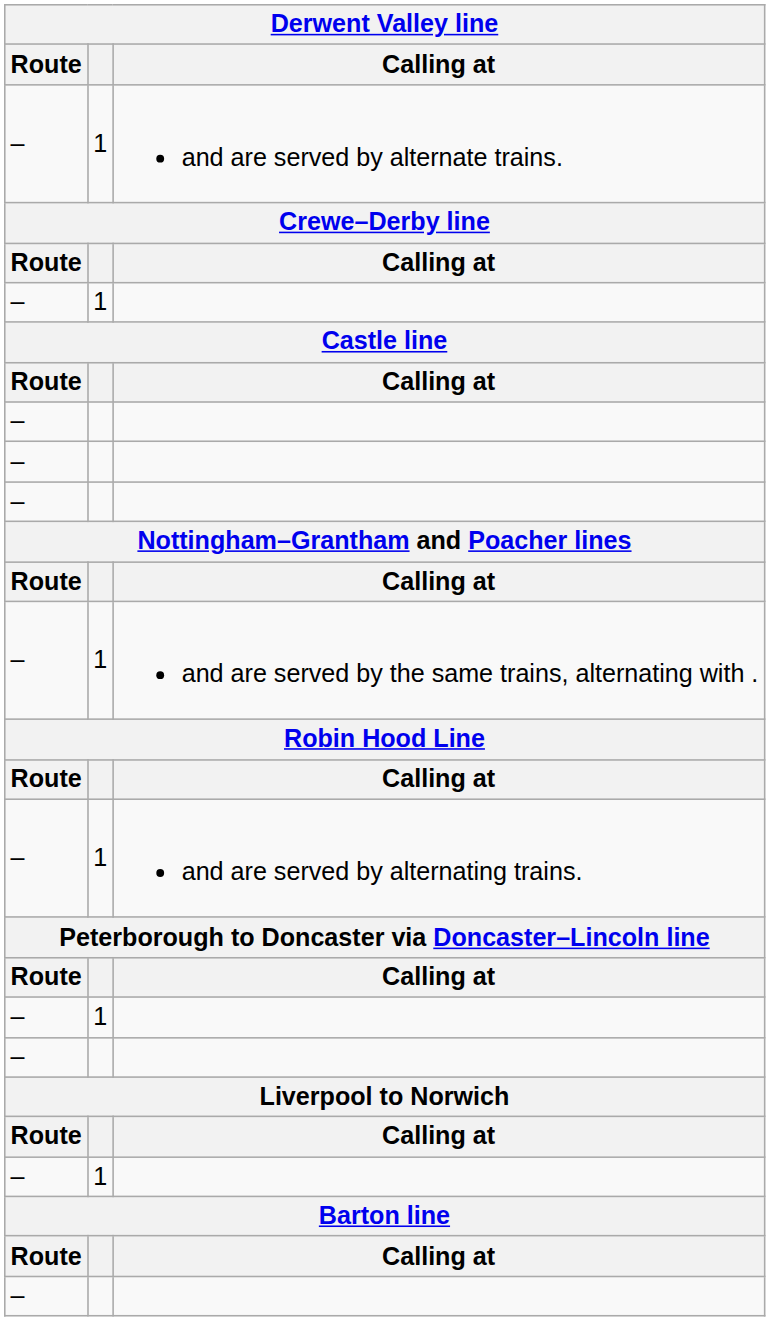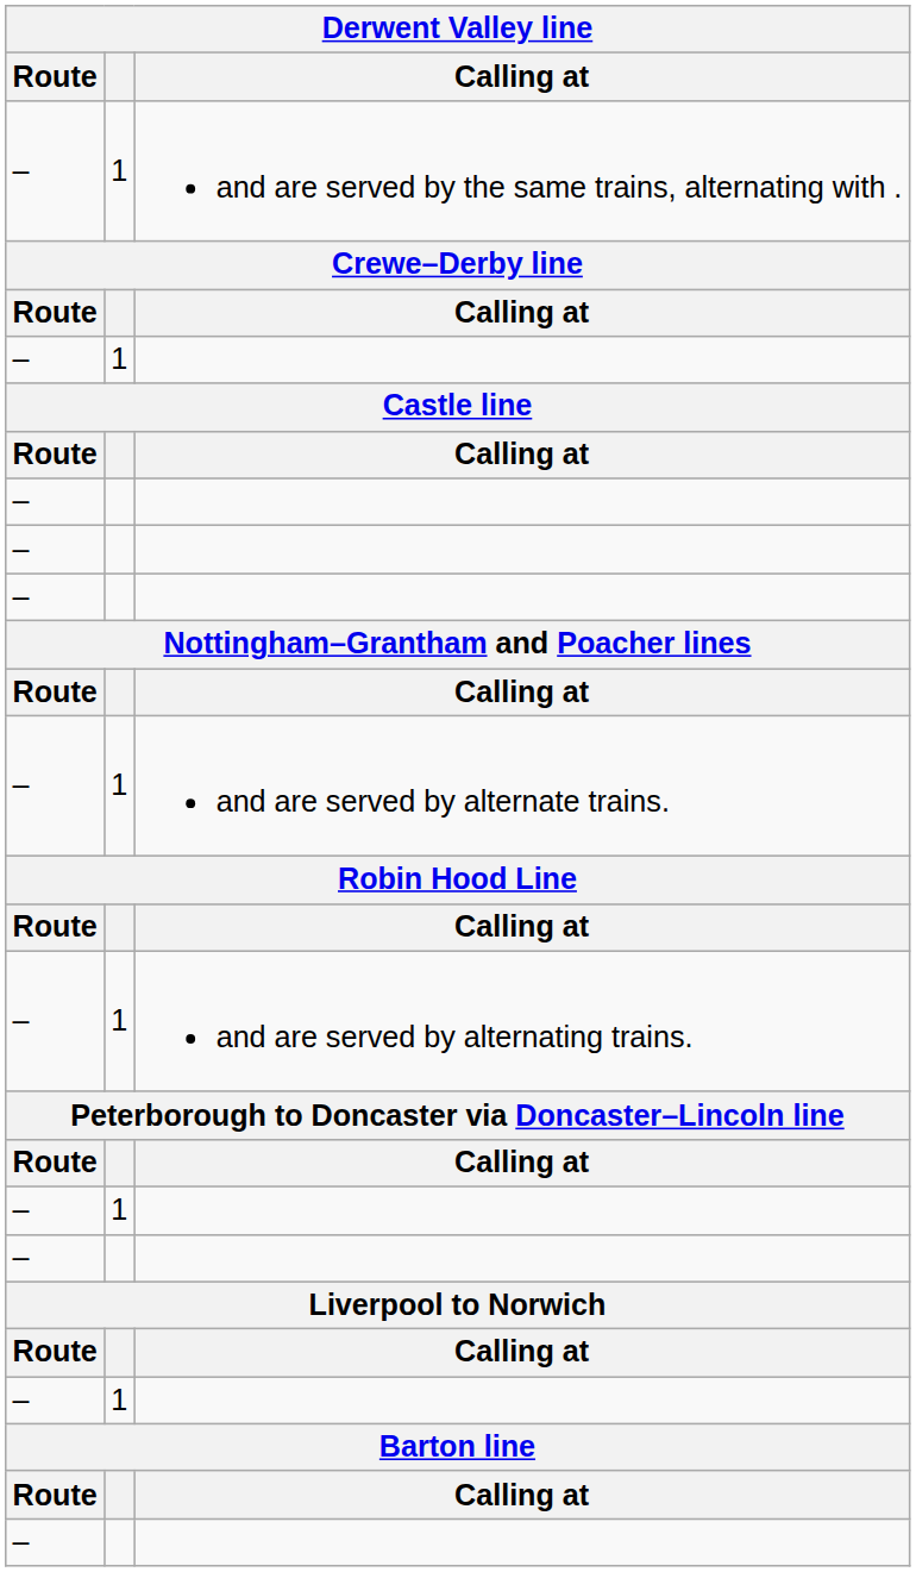 <table class="wikitable">
 <tr>
 <th colspan="3"><a href='#'>Derwent Valley line</a></th>
 </tr>
 <tr>
 <th>Route</th>
 <th></th>
 <th>Calling at</th>
 </tr>
 <tr>
 <td> – </td>
 <td>1</td>
-<td><br><ul><li> and  are served by alternate trains.</li></ul></td>
+<td><br><ul><li> and  are served by the same trains, alternating with .</li></ul></td>
 </tr>
 <tr>
 <th colspan="3"><a href='#'>Crewe–Derby line</a></th>
 </tr>
 <tr>
 <th>Route</th>
 <th></th>
 <th>Calling at</th>
 </tr>
 <tr>
 <td> – </td>
 <td>1</td>
 <td></td>
 </tr>
 <tr>
 <th colspan="3"><a href='#'>Castle line</a></th>
 </tr>
 <tr>
 <th>Route</th>
 <th></th>
 <th>Calling at</th>
 </tr>
 <tr>
 <td> – </td>
 <td></td>
 <td></td>
 </tr>
 <tr>
 <td> – </td>
 <td></td>
 <td></td>
 </tr>
 <tr>
 <td> – </td>
 <td></td>
 <td></td>
 </tr>
 <tr>
 <th colspan="3"><a href='#'>Nottingham–Grantham</a> and <a href='#'>Poacher lines</a></th>
 </tr>
 <tr>
 <th>Route</th>
 <th></th>
 <th>Calling at</th>
 </tr>
 <tr>
 <td> – </td>
 <td>1</td>
-<td><br><ul><li> and  are served by the same trains, alternating with .</li></ul></td>
+<td><br><ul><li> and  are served by alternate trains.</li></ul></td>
 </tr>
 <tr>
 <th colspan="3"><a href='#'>Robin Hood Line</a></th>
 </tr>
 <tr>
 <th>Route</th>
 <th></th>
 <th>Calling at</th>
 </tr>
 <tr>
 <td> – </td>
 <td>1</td>
 <td><br><ul><li> and  are served by alternating trains.</li></ul></td>
 </tr>
 <tr>
 <th colspan="3">Peterborough to Doncaster via <a href='#'>Doncaster–Lincoln line</a></th>
 </tr>
 <tr>
 <th>Route</th>
 <th></th>
 <th>Calling at</th>
 </tr>
 <tr>
 <td> – </td>
 <td>1</td>
 <td></td>
 </tr>
 <tr>
 <td> – </td>
 <td></td>
 <td></td>
 </tr>
 <tr>
 <th colspan="3">Liverpool to Norwich</th>
 </tr>
 <tr>
 <th>Route</th>
 <th></th>
 <th>Calling at</th>
 </tr>
 <tr>
 <td> – </td>
 <td>1</td>
 <td></td>
 </tr>
 <tr>
 <th colspan="3"><a href='#'>Barton line</a></th>
 </tr>
 <tr>
 <th>Route</th>
 <th></th>
 <th>Calling at</th>
 </tr>
 <tr>
 <td> – </td>
 <td></td>
 <td></td>
 </tr>
 </table>
